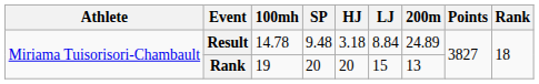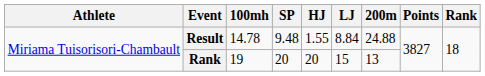 <table class=wikitable style=font-size:90%>
 <tr>
 <th>Athlete</th>
 <th>Event</th>
 <th>100mh</th>
 <th>SP</th>
 <th>HJ</th>
 <th>LJ</th>
 <th>200m</th>
 <th>Points</th>
 <th>Rank</th>
 </tr>
 <tr>
 <td rowspan=2><a href='#'>Miriama Tuisorisori-Chambault</a></td>
 <th>Result</th>
 <td>14.78</td>
 <td>9.48</td>
-<td>3.18</td>
+<td>1.55</td>
 <td>8.84</td>
-<td>24.89</td>
+<td>24.88</td>
 <td rowspan=2>3827</td>
 <td rowspan=2>18</td>
 </tr>
 <tr>
 <th>Rank</th>
 <td>19</td>
 <td>20</td>
 <td>20</td>
 <td>15</td>
 <td>13</td>
 </tr>
 </table>
